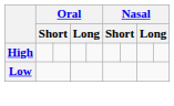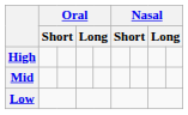 <table class="wikitable" style="text-align:center;">
 <tr>
 <th rowspan="2"></th>
 <th colspan="4"><a href='#'>Oral</a></th>
 <th colspan="4"><a href='#'>Nasal</a></th>
 </tr>
 <tr>
 <th colspan="2">Short</th>
 <th colspan="2">Long</th>
 <th colspan="2">Short</th>
 <th colspan="2">Long</th>
 </tr>
 <tr>
 <th><a href='#'>High</a></th>
 <td></td>
 <td></td>
 <td></td>
 <td></td>
 <td></td>
 <td></td>
 <td></td>
 <td></td>
 </tr>
 <tr>
+<th><a href='#'>Mid</a></th>
+<td></td>
+<td></td>
+<td></td>
+<td></td>
+<td></td>
+<td></td>
+<td></td>
+<td></td>
+</tr>
+<tr>
 <th><a href='#'>Low</a></th>
 <td colspan="2"></td>
 <td colspan="2"></td>
 <td colspan="2"></td>
 <td colspan="2"></td>
 </tr>
 </table>
